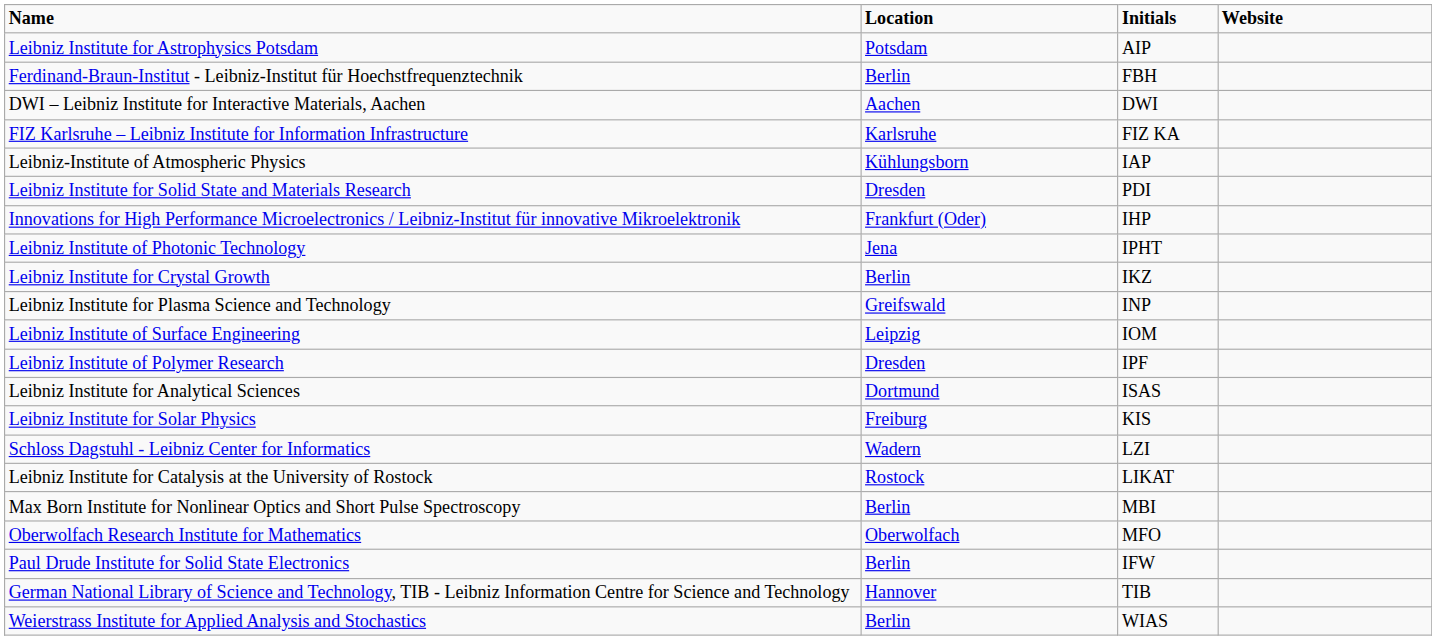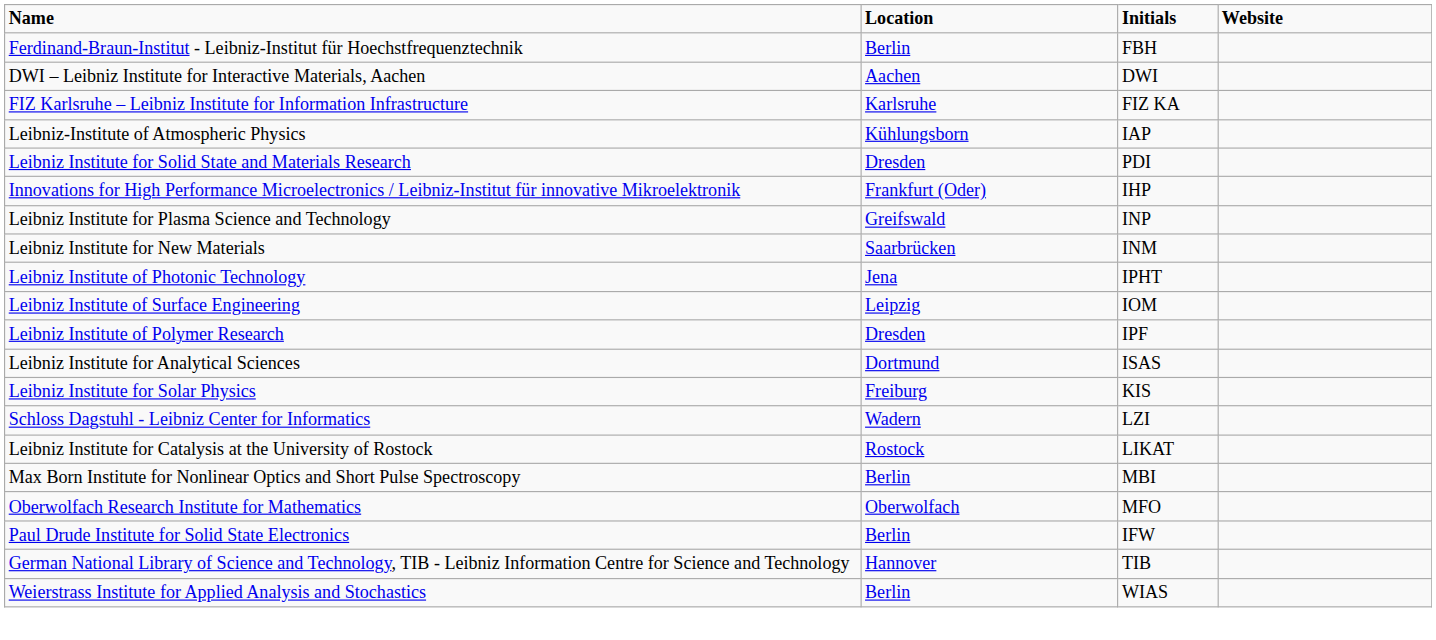 <table class="wikitable" style="width:100%;">
 <tr class="hintergrundfarbe8">
 <td style="width:60%;"><strong>Name</strong></td>
 <td style="width:18%;"><strong>Location</strong></td>
 <td style="width:7%;"><strong>Initials</strong></td>
 <td style="width:15%;"><strong>Website</strong></td>
-</tr>
-<tr>
-<td><a href='#'>Leibniz Institute for Astrophysics Potsdam</a></td>
-<td><a href='#'>Potsdam</a></td>
-<td>AIP</td>
-<td></td>
 </tr>
 <tr>
 <td><a href='#'>Ferdinand-Braun-Institut</a> - Leibniz-Institut für Hoechstfrequenztechnik</td>
 <td><a href='#'>Berlin</a></td>
 <td>FBH</td>
 <td></td>
 </tr>
 <tr>
 <td>DWI – Leibniz Institute for Interactive Materials, Aachen</td>
 <td><a href='#'>Aachen</a></td>
 <td>DWI</td>
 <td></td>
 </tr>
 <tr>
 <td><a href='#'>FIZ Karlsruhe – Leibniz Institute for Information Infrastructure</a></td>
 <td><a href='#'>Karlsruhe</a></td>
 <td>FIZ KA</td>
 <td></td>
 </tr>
 <tr>
 <td>Leibniz-Institute of Atmospheric Physics</td>
 <td><a href='#'>Kühlungsborn</a></td>
 <td>IAP</td>
 <td></td>
 </tr>
 <tr>
 <td><a href='#'>Leibniz Institute for Solid State and Materials Research</a></td>
 <td><a href='#'>Dresden</a></td>
 <td>PDI</td>
 <td></td>
 </tr>
 <tr>
 <td><a href='#'>Innovations for High Performance Microelectronics / Leibniz-Institut für innovative Mikroelektronik</a></td>
 <td><a href='#'>Frankfurt (Oder)</a></td>
 <td>IHP</td>
 <td></td>
 </tr>
 <tr>
+<td>Leibniz Institute for Plasma Science and Technology</td>
+<td><a href='#'>Greifswald</a></td>
+<td>INP</td>
+<td></td>
+</tr>
+<tr>
+<td>Leibniz Institute for New Materials</td>
+<td><a href='#'>Saarbrücken</a></td>
+<td>INM</td>
+<td></td>
+</tr>
+<tr>
 <td><a href='#'>Leibniz Institute of Photonic Technology</a></td>
 <td><a href='#'>Jena</a></td>
 <td>IPHT</td>
-<td></td>
-</tr>
-<tr>
-<td><a href='#'>Leibniz Institute for Crystal Growth</a></td>
-<td><a href='#'>Berlin</a></td>
-<td>IKZ</td>
-<td></td>
-</tr>
-<tr>
-<td>Leibniz Institute for Plasma Science and Technology</td>
-<td><a href='#'>Greifswald</a></td>
-<td>INP</td>
 <td></td>
 </tr>
 <tr>
 <td><a href='#'>Leibniz Institute of Surface Engineering</a></td>
 <td><a href='#'>Leipzig</a></td>
 <td>IOM</td>
 <td></td>
 </tr>
 <tr>
 <td><a href='#'>Leibniz Institute of Polymer Research</a></td>
 <td><a href='#'>Dresden</a></td>
 <td>IPF</td>
 <td></td>
 </tr>
 <tr>
 <td>Leibniz Institute for Analytical Sciences</td>
 <td><a href='#'>Dortmund</a></td>
 <td>ISAS</td>
 <td></td>
 </tr>
 <tr>
 <td><a href='#'>Leibniz Institute for Solar Physics</a></td>
 <td><a href='#'>Freiburg</a></td>
 <td>KIS</td>
 <td></td>
 </tr>
 <tr>
 <td><a href='#'>Schloss Dagstuhl - Leibniz Center for Informatics</a></td>
 <td><a href='#'>Wadern</a></td>
 <td>LZI</td>
 <td></td>
 </tr>
 <tr>
 <td>Leibniz Institute for Catalysis at the University of Rostock</td>
 <td><a href='#'>Rostock</a></td>
 <td>LIKAT</td>
 <td></td>
 </tr>
 <tr>
 <td>Max Born Institute for Nonlinear Optics and Short Pulse Spectroscopy</td>
 <td><a href='#'>Berlin</a></td>
 <td>MBI</td>
 <td></td>
 </tr>
 <tr>
 <td><a href='#'>Oberwolfach Research Institute for Mathematics </a></td>
 <td><a href='#'>Oberwolfach</a></td>
 <td>MFO</td>
 <td></td>
 </tr>
 <tr>
 <td><a href='#'>Paul Drude Institute for Solid State Electronics</a></td>
 <td><a href='#'>Berlin</a></td>
 <td>IFW</td>
 <td></td>
 </tr>
 <tr>
 <td><a href='#'>German National Library of Science and Technology</a>, TIB - Leibniz Information Centre for Science and Technology</td>
 <td><a href='#'>Hannover</a></td>
 <td>TIB</td>
 <td></td>
 </tr>
 <tr>
 <td><a href='#'>Weierstrass Institute for Applied Analysis and Stochastics</a></td>
 <td><a href='#'>Berlin</a></td>
 <td>WIAS</td>
 <td></td>
 </tr>
 </table>
